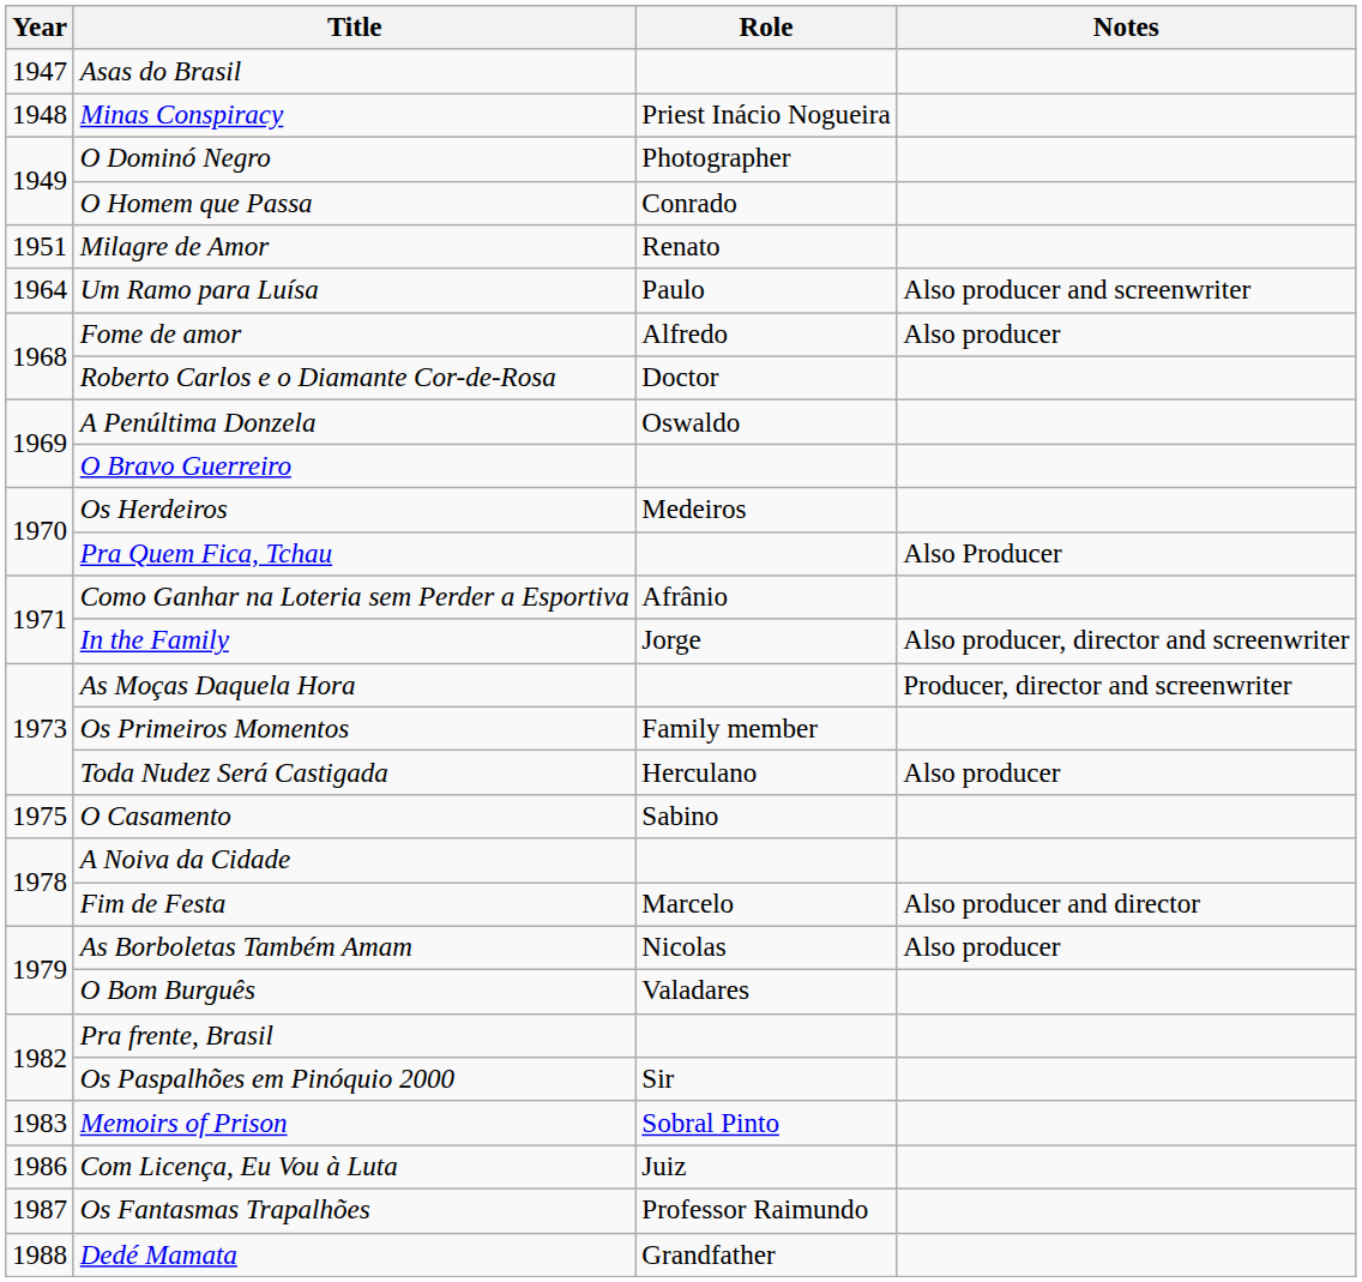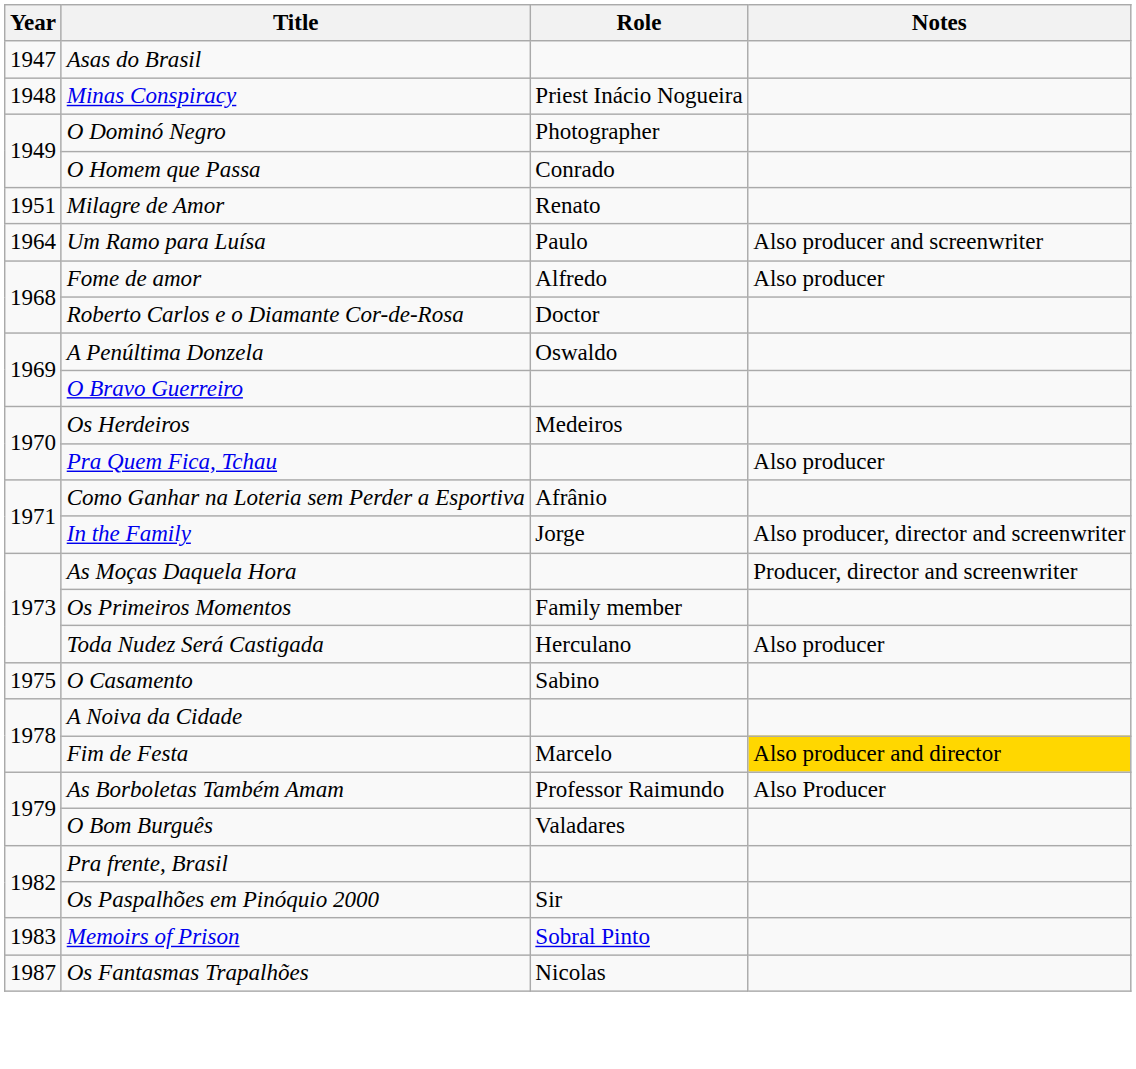 <table class="wikitable">
 <tr>
 <th>Year</th>
 <th>Title</th>
 <th>Role</th>
 <th>Notes</th>
 </tr>
 <tr>
 <td>1947</td>
 <td><em>Asas do Brasil</em></td>
 <td></td>
 <td></td>
 </tr>
 <tr>
 <td>1948</td>
 <td><em><a href='#'>Minas Conspiracy</a></em></td>
 <td>Priest Inácio Nogueira</td>
 <td></td>
 </tr>
 <tr>
 <td rowspan="2">1949</td>
 <td><em>O Dominó Negro</em></td>
 <td>Photographer</td>
 <td></td>
 </tr>
 <tr>
 <td><em>O Homem que Passa</em></td>
 <td>Conrado</td>
 <td></td>
 </tr>
 <tr>
 <td>1951</td>
 <td><em>Milagre de Amor</em></td>
 <td>Renato</td>
 <td></td>
 </tr>
 <tr>
 <td>1964</td>
 <td><em>Um Ramo para Luísa</em></td>
 <td>Paulo</td>
 <td>Also producer and screenwriter</td>
 </tr>
 <tr>
 <td rowspan="2">1968</td>
 <td><em>Fome de amor</em></td>
 <td>Alfredo</td>
 <td>Also producer</td>
 </tr>
 <tr>
 <td><em>Roberto Carlos e o Diamante Cor-de-Rosa</em></td>
 <td>Doctor</td>
 <td></td>
 </tr>
 <tr>
 <td rowspan="2">1969</td>
 <td><em>A Penúltima Donzela</em></td>
 <td>Oswaldo</td>
 <td></td>
 </tr>
 <tr>
 <td><em><a href='#'>O Bravo Guerreiro</a></em></td>
 <td></td>
 <td></td>
 </tr>
 <tr>
 <td rowspan="2">1970</td>
 <td><em>Os Herdeiros</em></td>
 <td>Medeiros</td>
 <td></td>
 </tr>
 <tr>
 <td><em><a href='#'>Pra Quem Fica, Tchau</a></em></td>
 <td></td>
-<td>Also Producer</td>
+<td>Also producer</td>
 </tr>
 <tr>
 <td rowspan="2">1971</td>
 <td><em>Como Ganhar na Loteria sem Perder a Esportiva</em></td>
 <td>Afrânio</td>
 <td></td>
 </tr>
 <tr>
 <td><em><a href='#'>In the Family</a></em></td>
 <td>Jorge</td>
 <td>Also producer, director and screenwriter</td>
 </tr>
 <tr>
 <td rowspan="3">1973</td>
 <td><em>As Moças Daquela Hora</em></td>
 <td></td>
 <td>Producer, director and screenwriter</td>
 </tr>
 <tr>
 <td><em>Os Primeiros Momentos</em></td>
 <td>Family member</td>
 <td></td>
 </tr>
 <tr>
 <td><em>Toda Nudez Será Castigada</em></td>
 <td>Herculano</td>
 <td>Also producer</td>
 </tr>
 <tr>
 <td>1975</td>
 <td><em>O Casamento</em></td>
 <td>Sabino</td>
 <td></td>
 </tr>
 <tr>
 <td rowspan="2">1978</td>
 <td><em>A Noiva da Cidade</em></td>
 <td></td>
 <td></td>
 </tr>
 <tr>
 <td><em>Fim de Festa</em></td>
 <td>Marcelo</td>
-<td>Also producer and director</td>
+<td style="background: gold;">Also producer and director</td>
 </tr>
 <tr>
 <td rowspan="2">1979</td>
 <td><em>As Borboletas Também Amam</em></td>
-<td>Nicolas</td>
-<td>Also producer</td>
+<td>Professor Raimundo</td>
+<td>Also Producer</td>
 </tr>
 <tr>
 <td><em>O Bom Burguês</em></td>
 <td>Valadares</td>
 <td></td>
 </tr>
 <tr>
 <td rowspan="2">1982</td>
 <td><em>Pra frente, Brasil</em></td>
 <td></td>
 <td></td>
 </tr>
 <tr>
 <td><em>Os Paspalhões em Pinóquio 2000</em></td>
 <td>Sir</td>
 <td></td>
 </tr>
 <tr>
 <td>1983</td>
 <td><em><a href='#'>Memoirs of Prison</a></em></td>
 <td><a href='#'>Sobral Pinto</a></td>
 <td></td>
 </tr>
 <tr>
-<td>1986</td>
-<td><em>Com Licença, Eu Vou à Luta</em></td>
-<td>Juiz</td>
-<td></td>
-</tr>
-<tr>
 <td>1987</td>
 <td><em>Os Fantasmas Trapalhões</em></td>
-<td>Professor Raimundo</td>
-<td></td>
-</tr>
-<tr>
-<td>1988</td>
-<td><em><a href='#'>Dedé Mamata</a></em></td>
-<td>Grandfather</td>
+<td>Nicolas</td>
 <td></td>
 </tr>
 </table>
